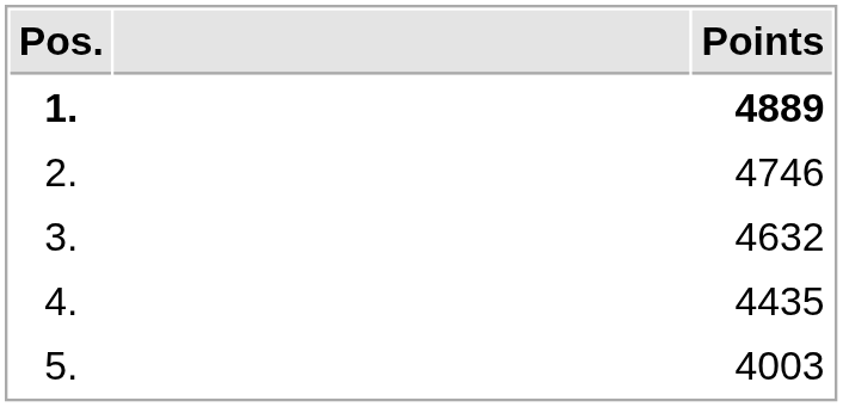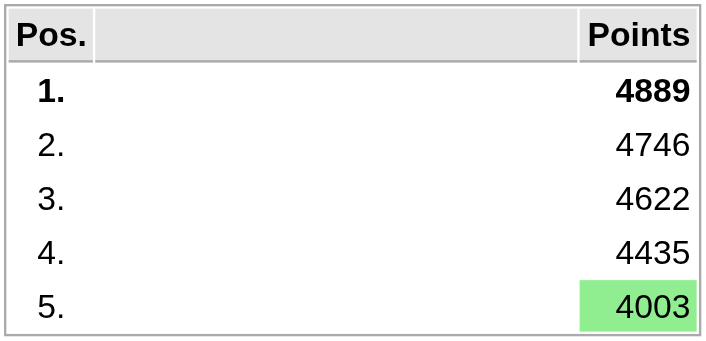 <table cellspacing="1" cellpadding="3" style="border:1px solid #AAAAAA;font-size:90%">
 <tr bgcolor="#E4E4E4">
 <th style="border-bottom:1px solid #AAAAAA" width=10>Pos.</th>
 <th style="border-bottom:1px solid #AAAAAA" width=200></th>
 <th style="border-bottom:1px solid #AAAAAA" width=20>Points</th>
 </tr>
 <tr>
 <td align="center"><strong>1.</strong></td>
 <td><strong></strong></td>
 <td align="right"><strong>4889</strong></td>
 </tr>
 <tr>
 <td align="center">2.</td>
 <td></td>
 <td align="right">4746</td>
 </tr>
 <tr>
 <td align="center">3.</td>
 <td></td>
-<td align="right">4632</td>
+<td align="right">4622</td>
 </tr>
 <tr>
 <td align="center">4.</td>
 <td></td>
 <td align="right">4435</td>
 </tr>
 <tr>
 <td align="center">5.</td>
 <td></td>
-<td align="right">4003</td>
+<td align="right" style="background: lightgreen;">4003</td>
 </tr>
 </table>
